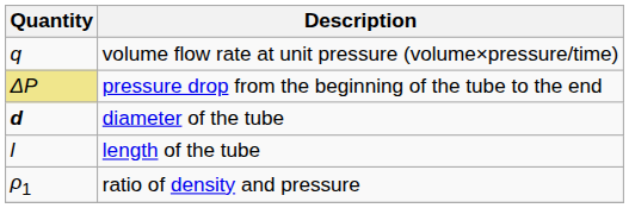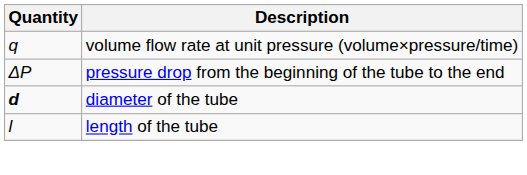 <table class="wikitable">
 <tr>
 <th scope="col">Quantity</th>
 <th scope="col">Description</th>
 </tr>
 <tr>
 <td><em>q</em></td>
 <td>volume flow rate at unit pressure (volume×pressure/time)</td>
 </tr>
 <tr>
-<td style="background: khaki;"><em>ΔP</em></td>
+<td><em>ΔP</em></td>
 <td><a href='#'>pressure drop</a> from the beginning of the tube to the end</td>
 </tr>
 <tr>
 <td><strong><em>d</em></strong></td>
 <td><a href='#'>diameter</a> of the tube</td>
 </tr>
 <tr>
 <td><em>l</em></td>
 <td><a href='#'>length</a> of the tube</td>
 </tr>
 <tr>
-<td><em>ρ</em><sub>1</sub></td>
-<td>ratio of <a href='#'>density</a> and pressure</td>
-</tr>
-<tr>
 </tr>
 </table>
